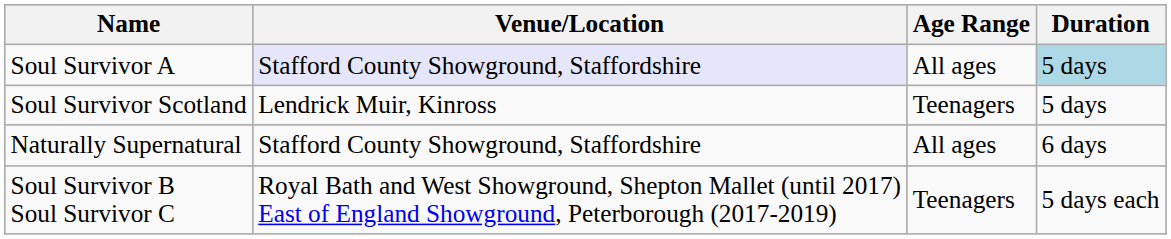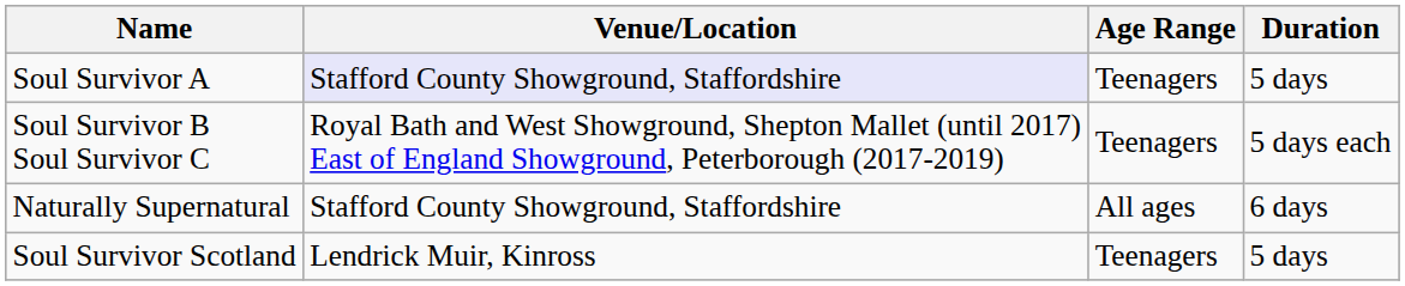 <table class="wikitable">
 <tr>
 <th>Name</th>
 <th>Venue/Location</th>
 <th>Age Range</th>
 <th>Duration</th>
 </tr>
 <tr>
 <td>Soul Survivor A</td>
 <td style="background: lavender;">Stafford County Showground, Staffordshire</td>
-<td>All ages</td>
-<td style="background: lightblue;">5 days</td>
+<td>Teenagers</td>
+<td>5 days</td>
 </tr>
 <tr>
-<td>Soul Survivor Scotland</td>
-<td>Lendrick Muir, Kinross</td>
+<td>Soul Survivor B<br>Soul Survivor C</td>
+<td>Royal Bath and West Showground, Shepton Mallet (until 2017)<br><a href='#'>East of England Showground</a>, Peterborough (2017-2019)</td>
 <td>Teenagers</td>
-<td>5 days</td>
+<td>5 days each</td>
 </tr>
 <tr>
 <td>Naturally Supernatural</td>
 <td>Stafford County Showground, Staffordshire</td>
 <td>All ages</td>
 <td>6 days</td>
 </tr>
 <tr>
-<td>Soul Survivor B<br>Soul Survivor C</td>
-<td>Royal Bath and West Showground, Shepton Mallet (until 2017)<br><a href='#'>East of England Showground</a>, Peterborough (2017-2019)</td>
+<td>Soul Survivor Scotland</td>
+<td>Lendrick Muir, Kinross</td>
 <td>Teenagers</td>
-<td>5 days each</td>
+<td>5 days</td>
 </tr>
 </table>
